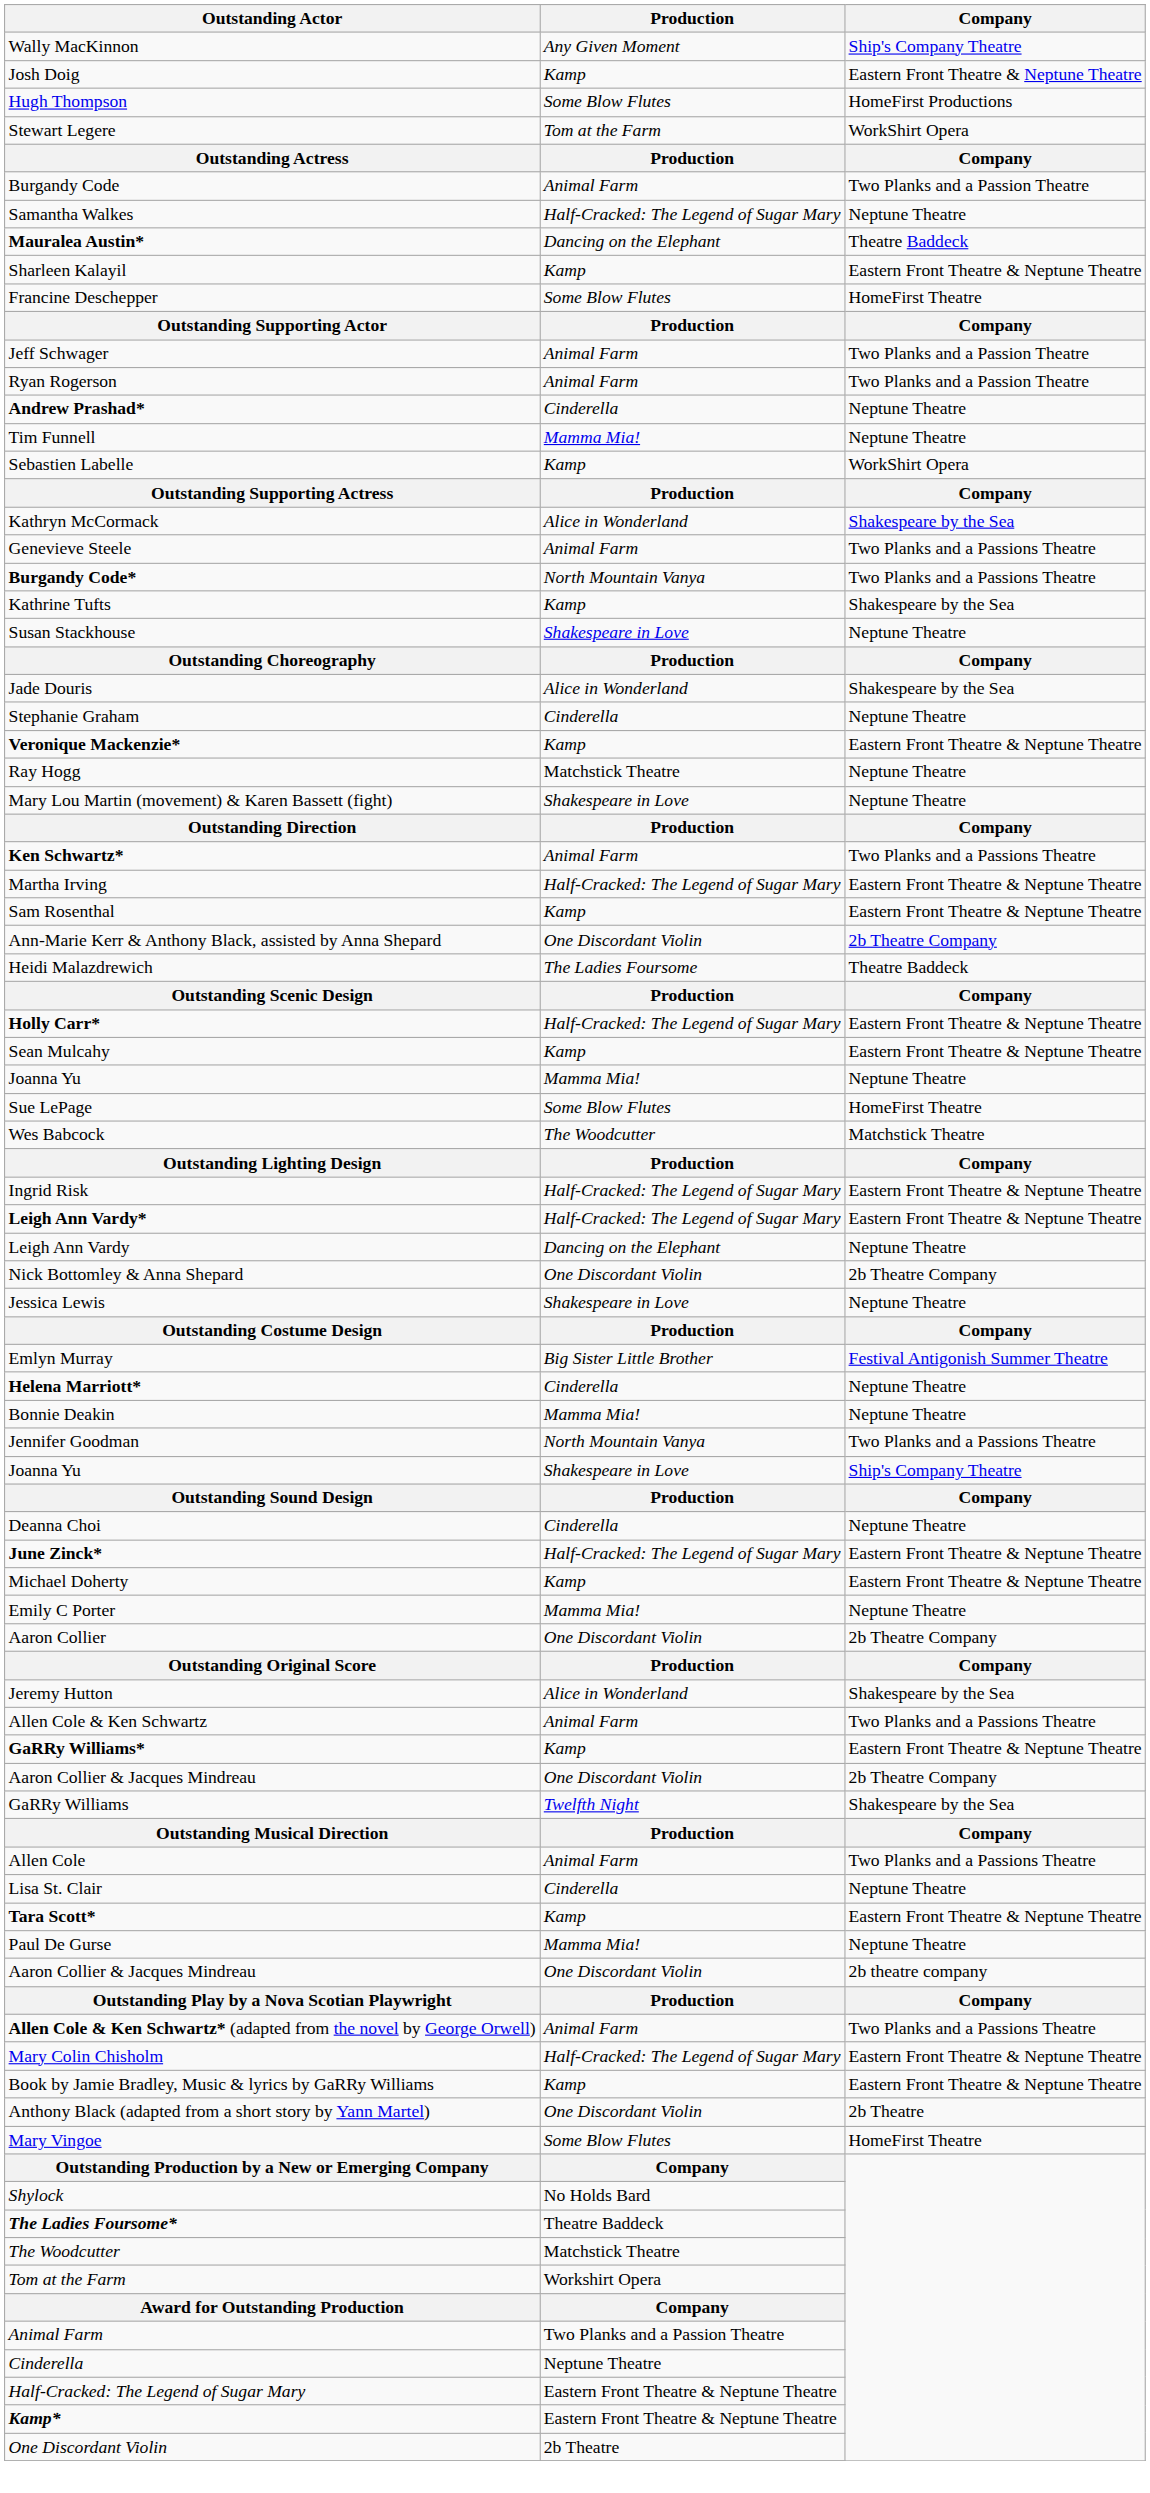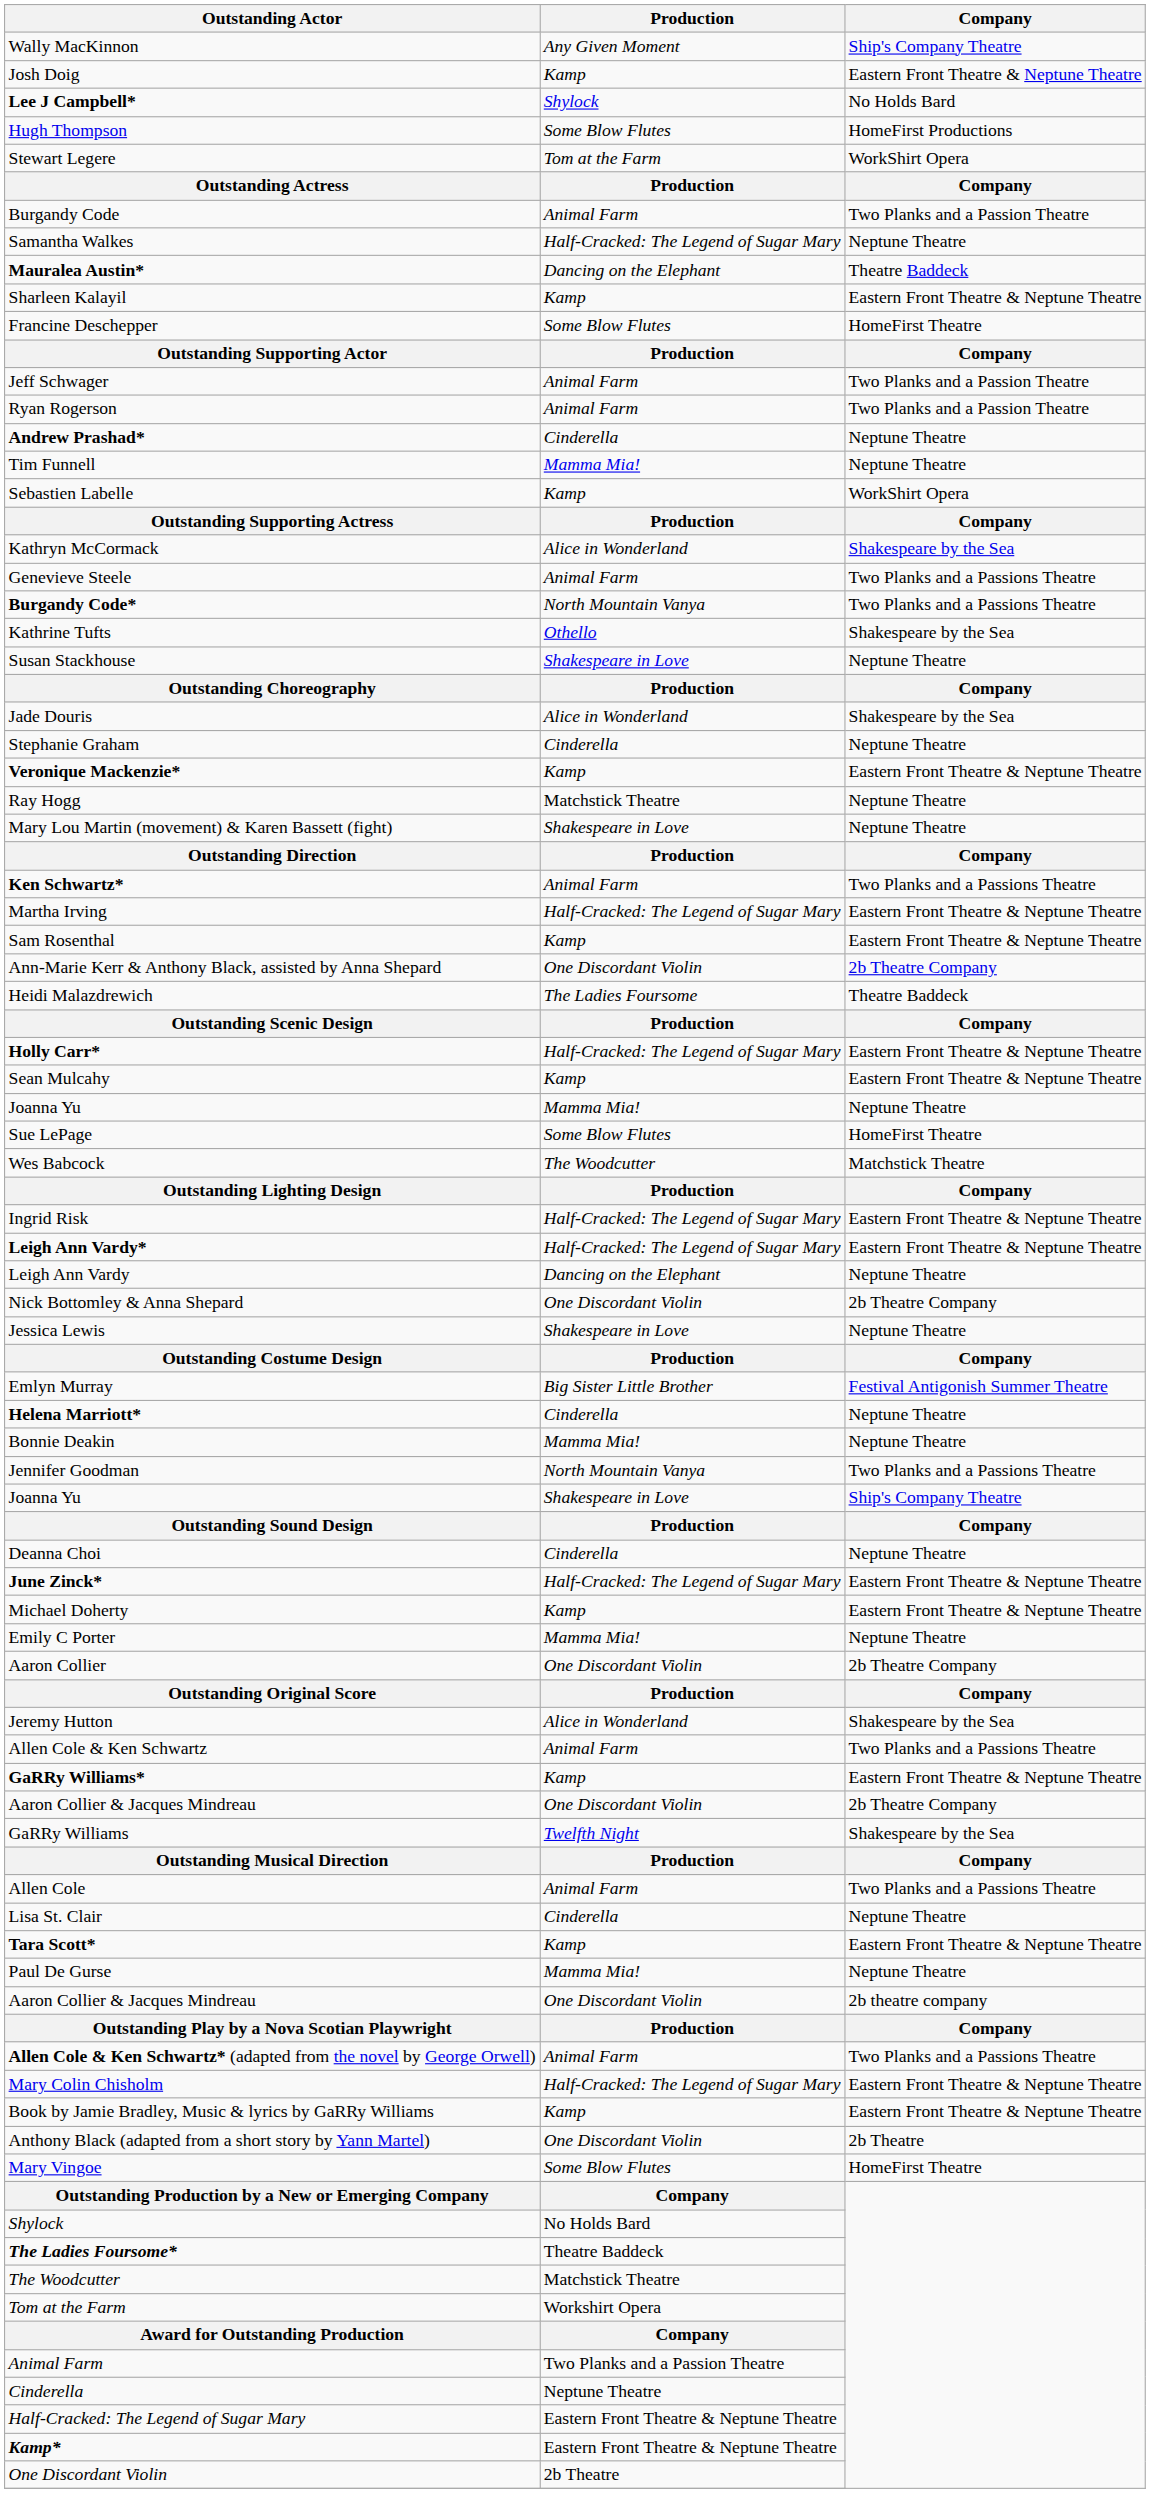 <table class="wikitable">
 <tr>
 <th>Outstanding Actor</th>
 <th>Production</th>
 <th>Company</th>
 </tr>
 <tr>
 <td>Wally MacKinnon</td>
 <td><em>Any Given Moment</em></td>
 <td><a href='#'>Ship's Company Theatre</a></td>
 </tr>
 <tr>
 <td>Josh Doig</td>
 <td><em>Kamp</em></td>
 <td>Eastern Front Theatre & <a href='#'>Neptune Theatre</a></td>
+</tr>
+<tr>
+<td><strong>Lee J Campbell*</strong></td>
+<td><em><a href='#'>Shylock</a></em></td>
+<td>No Holds Bard</td>
 </tr>
 <tr>
 <td><a href='#'>Hugh Thompson</a></td>
 <td><em>Some Blow Flutes</em></td>
 <td>HomeFirst Productions</td>
 </tr>
 <tr>
 <td>Stewart Legere</td>
 <td><em>Tom at the Farm</em></td>
 <td>WorkShirt Opera</td>
 </tr>
 <tr>
 <th>Outstanding Actress</th>
 <th>Production</th>
 <th>Company</th>
 </tr>
 <tr>
 <td>Burgandy Code</td>
 <td><em>Animal Farm</em></td>
 <td>Two Planks and a Passion Theatre</td>
 </tr>
 <tr>
 <td>Samantha Walkes</td>
 <td><em>Half-Cracked: The Legend of Sugar Mary</em></td>
 <td>Neptune Theatre</td>
 </tr>
 <tr>
 <td><strong>Mauralea Austin*</strong></td>
 <td><em>Dancing on the Elephant</em></td>
 <td>Theatre <a href='#'>Baddeck</a></td>
 </tr>
 <tr>
 <td>Sharleen Kalayil</td>
 <td><em>Kamp</em></td>
 <td>Eastern Front Theatre & Neptune Theatre</td>
 </tr>
 <tr>
 <td>Francine Deschepper</td>
 <td><em>Some Blow Flutes</em></td>
 <td>HomeFirst Theatre</td>
 </tr>
 <tr>
 <th>Outstanding Supporting Actor</th>
 <th>Production</th>
 <th>Company</th>
 </tr>
 <tr>
 <td>Jeff Schwager</td>
 <td><em>Animal Farm</em></td>
 <td>Two Planks and a Passion Theatre</td>
 </tr>
 <tr>
 <td>Ryan Rogerson</td>
 <td><em>Animal Farm</em></td>
 <td>Two Planks and a Passion Theatre</td>
 </tr>
 <tr>
 <td><strong>Andrew Prashad*</strong></td>
 <td><em>Cinderella</em></td>
 <td>Neptune Theatre</td>
 </tr>
 <tr>
 <td>Tim Funnell</td>
 <td><em><a href='#'>Mamma Mia!</a></em></td>
 <td>Neptune Theatre</td>
 </tr>
 <tr>
 <td>Sebastien Labelle</td>
 <td><em>Kamp</em></td>
 <td>WorkShirt Opera</td>
 </tr>
 <tr>
 <th>Outstanding Supporting Actress</th>
 <th>Production</th>
 <th>Company</th>
 </tr>
 <tr>
 <td>Kathryn McCormack</td>
 <td><em>Alice in Wonderland</em></td>
 <td><a href='#'>Shakespeare by the Sea</a></td>
 </tr>
 <tr>
 <td>Genevieve Steele</td>
 <td><em>Animal Farm</em></td>
 <td>Two Planks and a Passions Theatre</td>
 </tr>
 <tr>
 <td><strong>Burgandy Code*</strong></td>
 <td><em>North Mountain Vanya</em></td>
 <td>Two Planks and a Passions Theatre</td>
 </tr>
 <tr>
 <td>Kathrine Tufts</td>
-<td><em>Kamp</em></td>
+<td><em><a href='#'>Othello</a></em></td>
 <td>Shakespeare by the Sea</td>
 </tr>
 <tr>
 <td>Susan Stackhouse</td>
 <td><em><a href='#'>Shakespeare in Love</a></em></td>
 <td>Neptune Theatre</td>
 </tr>
 <tr>
 <th>Outstanding Choreography</th>
 <th>Production</th>
 <th>Company</th>
 </tr>
 <tr>
 <td>Jade Douris</td>
 <td><em>Alice in Wonderland</em></td>
 <td>Shakespeare by the Sea</td>
 </tr>
 <tr>
 <td>Stephanie Graham</td>
 <td><em>Cinderella</em></td>
 <td>Neptune Theatre</td>
 </tr>
 <tr>
 <td><strong>Veronique Mackenzie*</strong></td>
 <td><em>Kamp</em></td>
 <td>Eastern Front Theatre & Neptune Theatre</td>
 </tr>
 <tr>
 <td>Ray Hogg</td>
 <td>Matchstick Theatre</td>
 <td>Neptune Theatre</td>
 </tr>
 <tr>
 <td>Mary Lou Martin (movement) & Karen Bassett (fight)</td>
 <td><em>Shakespeare in Love</em></td>
 <td>Neptune Theatre</td>
 </tr>
 <tr>
 <th>Outstanding Direction</th>
 <th>Production</th>
 <th>Company</th>
 </tr>
 <tr>
 <td><strong>Ken Schwartz*</strong></td>
 <td><em>Animal Farm</em></td>
 <td>Two Planks and a Passions Theatre</td>
 </tr>
 <tr>
 <td>Martha Irving</td>
 <td><em>Half-Cracked: The Legend of Sugar Mary</em></td>
 <td>Eastern Front Theatre & Neptune Theatre</td>
 </tr>
 <tr>
 <td>Sam Rosenthal</td>
 <td><em>Kamp</em></td>
 <td>Eastern Front Theatre & Neptune Theatre</td>
 </tr>
 <tr>
 <td>Ann-Marie Kerr & Anthony Black, assisted by Anna Shepard</td>
 <td><em>One Discordant Violin</em></td>
 <td><a href='#'>2b Theatre Company</a></td>
 </tr>
 <tr>
 <td>Heidi Malazdrewich</td>
 <td><em>The Ladies Foursome</em></td>
 <td>Theatre Baddeck</td>
 </tr>
 <tr>
 <th>Outstanding Scenic Design</th>
 <th>Production</th>
 <th>Company</th>
 </tr>
 <tr>
 <td><strong>Holly Carr*</strong></td>
 <td><em>Half-Cracked: The Legend of Sugar Mary</em></td>
 <td>Eastern Front Theatre & Neptune Theatre</td>
 </tr>
 <tr>
 <td>Sean Mulcahy</td>
 <td><em>Kamp</em></td>
 <td>Eastern Front Theatre & Neptune Theatre</td>
 </tr>
 <tr>
 <td>Joanna Yu</td>
 <td><em>Mamma Mia!</em></td>
 <td>Neptune Theatre</td>
 </tr>
 <tr>
 <td>Sue LePage</td>
 <td><em>Some Blow Flutes</em></td>
 <td>HomeFirst Theatre</td>
 </tr>
 <tr>
 <td>Wes Babcock</td>
 <td><em>The Woodcutter</em></td>
 <td>Matchstick Theatre</td>
 </tr>
 <tr>
 <th>Outstanding Lighting Design</th>
 <th>Production</th>
 <th>Company</th>
 </tr>
 <tr>
 <td>Ingrid Risk</td>
 <td><em>Half-Cracked: The Legend of Sugar Mary</em></td>
 <td>Eastern Front Theatre & Neptune Theatre</td>
 </tr>
 <tr>
 <td><strong>Leigh Ann Vardy*</strong></td>
 <td><em>Half-Cracked: The Legend of Sugar Mary</em></td>
 <td>Eastern Front Theatre & Neptune Theatre</td>
 </tr>
 <tr>
 <td>Leigh Ann Vardy</td>
 <td><em>Dancing on the Elephant</em></td>
 <td>Neptune Theatre</td>
 </tr>
 <tr>
 <td>Nick Bottomley & Anna Shepard</td>
 <td><em>One Discordant Violin</em></td>
 <td>2b Theatre Company</td>
 </tr>
 <tr>
 <td>Jessica Lewis</td>
 <td><em>Shakespeare in Love</em></td>
 <td>Neptune Theatre</td>
 </tr>
 <tr>
 <th>Outstanding Costume Design</th>
 <th>Production</th>
 <th>Company</th>
 </tr>
 <tr>
 <td>Emlyn Murray</td>
 <td><em>Big Sister Little Brother</em></td>
 <td><a href='#'>Festival Antigonish Summer Theatre</a></td>
 </tr>
 <tr>
 <td><strong>Helena Marriott*</strong></td>
 <td><em>Cinderella</em></td>
 <td>Neptune Theatre</td>
 </tr>
 <tr>
 <td>Bonnie Deakin</td>
 <td><em>Mamma Mia!</em></td>
 <td>Neptune Theatre</td>
 </tr>
 <tr>
 <td>Jennifer Goodman</td>
 <td><em>North Mountain Vanya</em></td>
 <td>Two Planks and a Passions Theatre</td>
 </tr>
 <tr>
 <td>Joanna Yu</td>
 <td><em>Shakespeare in Love</em></td>
 <td><a href='#'>Ship's Company Theatre</a></td>
 </tr>
 <tr>
 <th>Outstanding Sound Design</th>
 <th>Production</th>
 <th>Company</th>
 </tr>
 <tr>
 <td>Deanna Choi</td>
 <td><em>Cinderella</em></td>
 <td>Neptune Theatre</td>
 </tr>
 <tr>
 <td><strong>June Zinck*</strong></td>
 <td><em>Half-Cracked: The Legend of Sugar Mary</em></td>
 <td>Eastern Front Theatre & Neptune Theatre</td>
 </tr>
 <tr>
 <td>Michael Doherty</td>
 <td><em>Kamp</em></td>
 <td>Eastern Front Theatre & Neptune Theatre</td>
 </tr>
 <tr>
 <td>Emily C Porter</td>
 <td><em>Mamma Mia!</em></td>
 <td>Neptune Theatre</td>
 </tr>
 <tr>
 <td>Aaron Collier</td>
 <td><em>One Discordant Violin</em></td>
 <td>2b Theatre Company</td>
 </tr>
 <tr>
 <th>Outstanding Original Score</th>
 <th>Production</th>
 <th>Company</th>
 </tr>
 <tr>
 <td>Jeremy Hutton</td>
 <td><em>Alice in Wonderland</em></td>
 <td>Shakespeare by the Sea</td>
 </tr>
 <tr>
 <td>Allen Cole & Ken Schwartz</td>
 <td><em>Animal Farm</em></td>
 <td>Two Planks and a Passions Theatre</td>
 </tr>
 <tr>
 <td><strong>GaRRy Williams*</strong></td>
 <td><em>Kamp</em></td>
 <td>Eastern Front Theatre & Neptune Theatre</td>
 </tr>
 <tr>
 <td>Aaron Collier & Jacques Mindreau</td>
 <td><em>One Discordant Violin</em></td>
 <td>2b Theatre Company</td>
 </tr>
 <tr>
 <td>GaRRy Williams</td>
 <td><em><a href='#'>Twelfth Night</a></em></td>
 <td>Shakespeare by the Sea</td>
 </tr>
 <tr>
 <th>Outstanding Musical Direction</th>
 <th>Production</th>
 <th>Company</th>
 </tr>
 <tr>
 <td>Allen Cole</td>
 <td><em>Animal Farm</em></td>
 <td>Two Planks and a Passions Theatre</td>
 </tr>
 <tr>
 <td>Lisa St. Clair</td>
 <td><em>Cinderella</em></td>
 <td>Neptune Theatre</td>
 </tr>
 <tr>
 <td><strong>Tara Scott*</strong></td>
 <td><em>Kamp</em></td>
 <td>Eastern Front Theatre & Neptune Theatre</td>
 </tr>
 <tr>
 <td>Paul De Gurse</td>
 <td><em>Mamma Mia!</em></td>
 <td>Neptune Theatre</td>
 </tr>
 <tr>
 <td>Aaron Collier & Jacques Mindreau</td>
 <td><em>One Discordant Violin</em></td>
 <td>2b theatre company</td>
 </tr>
 <tr>
 <th>Outstanding Play by a Nova Scotian Playwright</th>
 <th>Production</th>
 <th>Company</th>
 </tr>
 <tr>
 <td><strong>Allen Cole & Ken Schwartz*</strong> (adapted from <a href='#'>the novel</a> by <a href='#'>George Orwell</a>)</td>
 <td><em>Animal Farm</em></td>
 <td>Two Planks and a Passions Theatre</td>
 </tr>
 <tr>
 <td><a href='#'>Mary Colin Chisholm</a></td>
 <td><em>Half-Cracked: The Legend of Sugar Mary</em></td>
 <td>Eastern Front Theatre & Neptune Theatre</td>
 </tr>
 <tr>
 <td>Book by Jamie Bradley, Music & lyrics by GaRRy Williams</td>
 <td><em>Kamp</em></td>
 <td>Eastern Front Theatre & Neptune Theatre</td>
 </tr>
 <tr>
 <td>Anthony Black (adapted from a short story by <a href='#'>Yann Martel</a>)</td>
 <td><em>One Discordant Violin</em></td>
 <td>2b Theatre</td>
 </tr>
 <tr>
 <td><a href='#'>Mary Vingoe</a></td>
 <td><em>Some Blow Flutes</em></td>
 <td>HomeFirst Theatre</td>
 </tr>
 <tr>
 <th>Outstanding Production by a New or Emerging Company</th>
 <th>Company</th>
 </tr>
 <tr>
 <td><em>Shylock</em></td>
 <td>No Holds Bard</td>
 </tr>
 <tr>
 <td><strong><em>The Ladies Foursome*</em></strong></td>
 <td>Theatre Baddeck</td>
 </tr>
 <tr>
 <td><em>The Woodcutter</em></td>
 <td>Matchstick Theatre</td>
 </tr>
 <tr>
 <td><em>Tom at the Farm</em></td>
 <td>Workshirt Opera</td>
 </tr>
 <tr>
 <th>Award for Outstanding Production</th>
 <th>Company</th>
 </tr>
 <tr>
 <td><em>Animal Farm</em></td>
 <td>Two Planks and a Passion Theatre</td>
 </tr>
 <tr>
 <td><em>Cinderella</em></td>
 <td>Neptune Theatre</td>
 </tr>
 <tr>
 <td><em>Half-Cracked: The Legend of Sugar Mary</em></td>
 <td>Eastern Front Theatre & Neptune Theatre</td>
 </tr>
 <tr>
 <td><strong><em>Kamp*</em></strong></td>
 <td>Eastern Front Theatre & Neptune Theatre</td>
 </tr>
 <tr>
 <td><em>One Discordant Violin</em></td>
 <td>2b Theatre</td>
 </tr>
 <tr>
 </tr>
 </table>
